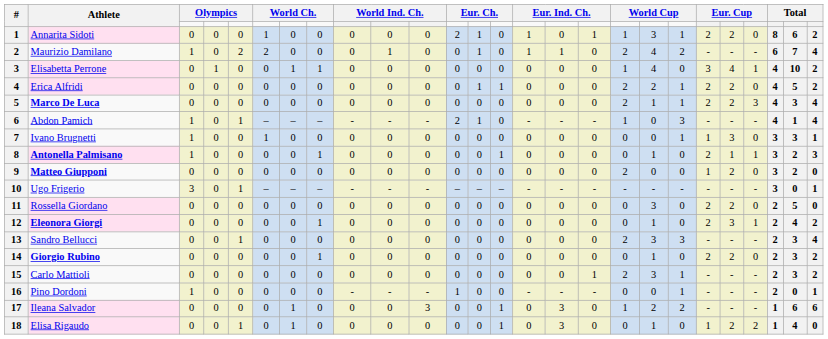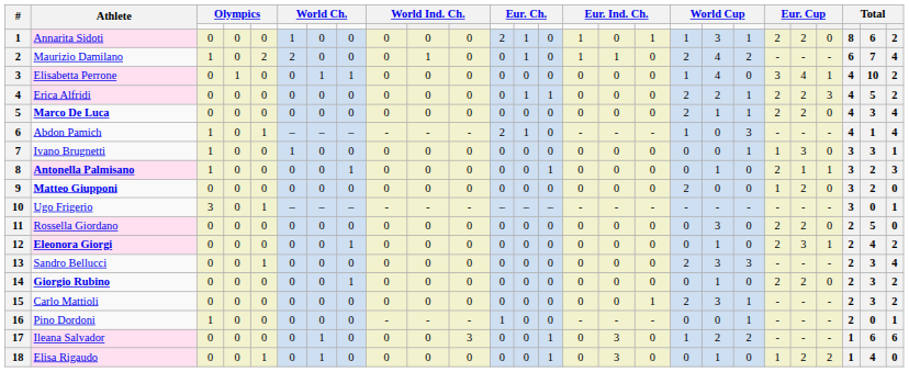 <table class="wikitable" width=90% style="font-size:90%; text-align:center;">
 <tr>
 <th rowspan=2>#</th>
 <th rowspan=2>Athlete</th>
 <th colspan=3><a href='#'>Olympics</a></th>
 <th colspan=3><a href='#'>World Ch.</a></th>
 <th colspan=3><a href='#'>World Ind. Ch.</a></th>
 <th colspan=3><a href='#'>Eur. Ch.</a></th>
 <th colspan=3><a href='#'>Eur. Ind. Ch.</a></th>
 <th colspan=3><a href='#'>World Cup</a></th>
 <th colspan=3><a href='#'>Eur. Cup</a></th>
 <th colspan=4>Total</th>
 </tr>
 <tr>
 <td></td>
 <td></td>
 <td></td>
 <td></td>
 <td></td>
 <td></td>
 <th></th>
 <th></th>
 <th></th>
 <td></td>
 <td></td>
 <td></td>
 <td></td>
 <td></td>
 <td></td>
 <td></td>
 <td></td>
 <td></td>
 <th></th>
 <th></th>
 <th></th>
 <th></th>
 <th></th>
 <th></th>
 </tr>
 <tr>
 <th>1</th>
 <td bgcolor=FFE0F0 align=left><a href='#'>Annarita Sidoti</a></td>
 <td bgcolor=#f2f2ce>0</td>
 <td bgcolor=#f2f2ce>0</td>
 <td bgcolor=#f2f2ce>0</td>
 <td bgcolor=#cedff2>1</td>
 <td bgcolor=#cedff2>0</td>
 <td bgcolor=#cedff2>0</td>
 <td bgcolor=#f2f2ce>0</td>
 <td bgcolor=#f2f2ce>0</td>
 <td bgcolor=#f2f2ce>0</td>
 <td bgcolor=#cedff2>2</td>
 <td bgcolor=#cedff2>1</td>
 <td bgcolor=#cedff2>0</td>
 <td bgcolor=#f2f2ce>1</td>
 <td bgcolor=#f2f2ce>0</td>
 <td bgcolor=#f2f2ce>1</td>
 <td bgcolor=#cedff2>1</td>
 <td bgcolor=#cedff2>3</td>
 <td bgcolor=#cedff2>1</td>
 <td bgcolor=#f2f2ce>2</td>
 <td bgcolor=#f2f2ce>2</td>
 <td bgcolor=#f2f2ce>0</td>
 <th>8</th>
 <th>6</th>
 <th>2</th>
 </tr>
 <tr>
 <th>2</th>
 <td align=left><a href='#'>Maurizio Damilano</a></td>
 <td bgcolor=#f2f2ce>1</td>
 <td bgcolor=#f2f2ce>0</td>
 <td bgcolor=#f2f2ce>2</td>
 <td bgcolor=#cedff2>2</td>
 <td bgcolor=#cedff2>0</td>
 <td bgcolor=#cedff2>0</td>
 <td bgcolor=#f2f2ce>0</td>
 <td bgcolor=#f2f2ce>1</td>
 <td bgcolor=#f2f2ce>0</td>
 <td bgcolor=#cedff2>0</td>
 <td bgcolor=#cedff2>1</td>
 <td bgcolor=#cedff2>0</td>
 <td bgcolor=#f2f2ce>1</td>
 <td bgcolor=#f2f2ce>1</td>
 <td bgcolor=#f2f2ce>0</td>
 <td bgcolor=#cedff2>2</td>
 <td bgcolor=#cedff2>4</td>
 <td bgcolor=#cedff2>2</td>
 <td bgcolor=#f2f2ce>-</td>
 <td bgcolor=#f2f2ce>-</td>
 <td bgcolor=#f2f2ce>-</td>
 <th>6</th>
 <th>7</th>
 <th>4</th>
 </tr>
 <tr>
 <th>3</th>
 <td bgcolor=FFE0F0 align=left><a href='#'>Elisabetta Perrone</a></td>
 <td bgcolor=#f2f2ce>0</td>
 <td bgcolor=#f2f2ce>1</td>
 <td bgcolor=#f2f2ce>0</td>
 <td bgcolor=#cedff2>0</td>
 <td bgcolor=#cedff2>1</td>
 <td bgcolor=#cedff2>1</td>
 <td bgcolor=#f2f2ce>0</td>
 <td bgcolor=#f2f2ce>0</td>
 <td bgcolor=#f2f2ce>0</td>
 <td bgcolor=#cedff2>0</td>
 <td bgcolor=#cedff2>0</td>
 <td bgcolor=#cedff2>0</td>
 <td bgcolor=#f2f2ce>0</td>
 <td bgcolor=#f2f2ce>0</td>
 <td bgcolor=#f2f2ce>0</td>
 <td bgcolor=#cedff2>1</td>
 <td bgcolor=#cedff2>4</td>
 <td bgcolor=#cedff2>0</td>
 <td bgcolor=#f2f2ce>3</td>
 <td bgcolor=#f2f2ce>4</td>
 <td bgcolor=#f2f2ce>1</td>
 <th>4</th>
 <th>10</th>
 <th>2</th>
 </tr>
 <tr>
 <th>4</th>
 <td bgcolor=FFE0F0 align=left><a href='#'>Erica Alfridi</a></td>
 <td bgcolor=#f2f2ce>0</td>
 <td bgcolor=#f2f2ce>0</td>
 <td bgcolor=#f2f2ce>0</td>
 <td bgcolor=#cedff2>0</td>
 <td bgcolor=#cedff2>0</td>
 <td bgcolor=#cedff2>0</td>
 <td bgcolor=#f2f2ce>0</td>
 <td bgcolor=#f2f2ce>0</td>
 <td bgcolor=#f2f2ce>0</td>
 <td bgcolor=#cedff2>0</td>
 <td bgcolor=#cedff2>1</td>
 <td bgcolor=#cedff2>1</td>
 <td bgcolor=#f2f2ce>0</td>
 <td bgcolor=#f2f2ce>0</td>
 <td bgcolor=#f2f2ce>0</td>
 <td bgcolor=#cedff2>2</td>
 <td bgcolor=#cedff2>2</td>
 <td bgcolor=#cedff2>1</td>
 <td bgcolor=#f2f2ce>2</td>
 <td bgcolor=#f2f2ce>2</td>
-<td bgcolor=#f2f2ce>0</td>
+<td bgcolor=#f2f2ce>3</td>
 <th>4</th>
 <th>5</th>
 <th>2</th>
 </tr>
 <tr>
 <th>5</th>
 <td align=left><strong><a href='#'>Marco De Luca</a></strong></td>
 <td bgcolor=#f2f2ce>0</td>
 <td bgcolor=#f2f2ce>0</td>
 <td bgcolor=#f2f2ce>0</td>
 <td bgcolor=#cedff2>0</td>
 <td bgcolor=#cedff2>0</td>
 <td bgcolor=#cedff2>0</td>
 <td bgcolor=#f2f2ce>0</td>
 <td bgcolor=#f2f2ce>0</td>
 <td bgcolor=#f2f2ce>0</td>
 <td bgcolor=#cedff2>0</td>
 <td bgcolor=#cedff2>0</td>
 <td bgcolor=#cedff2>0</td>
 <td bgcolor=#f2f2ce>0</td>
 <td bgcolor=#f2f2ce>0</td>
 <td bgcolor=#f2f2ce>0</td>
 <td bgcolor=#cedff2>2</td>
 <td bgcolor=#cedff2>1</td>
 <td bgcolor=#cedff2>1</td>
 <td bgcolor=#f2f2ce>2</td>
 <td bgcolor=#f2f2ce>2</td>
-<td bgcolor=#f2f2ce>3</td>
+<td bgcolor=#f2f2ce>0</td>
 <th>4</th>
 <th>3</th>
 <th>4</th>
 </tr>
 <tr>
 <th>6</th>
 <td align=left><a href='#'>Abdon Pamich</a></td>
 <td bgcolor=#f2f2ce>1</td>
 <td bgcolor=#f2f2ce>0</td>
 <td bgcolor=#f2f2ce>1</td>
 <td bgcolor=#cedff2>–</td>
 <td bgcolor=#cedff2>–</td>
 <td bgcolor=#cedff2>–</td>
 <td bgcolor=#f2f2ce>-</td>
 <td bgcolor=#f2f2ce>-</td>
 <td bgcolor=#f2f2ce>-</td>
 <td bgcolor=#cedff2>2</td>
 <td bgcolor=#cedff2>1</td>
 <td bgcolor=#cedff2>0</td>
 <td bgcolor=#f2f2ce>-</td>
 <td bgcolor=#f2f2ce>-</td>
 <td bgcolor=#f2f2ce>-</td>
 <td bgcolor=#cedff2>1</td>
 <td bgcolor=#cedff2>0</td>
 <td bgcolor=#cedff2>3</td>
 <td bgcolor=#f2f2ce>-</td>
 <td bgcolor=#f2f2ce>-</td>
 <td bgcolor=#f2f2ce>-</td>
 <th>4</th>
 <th>1</th>
 <th>4</th>
 </tr>
 <tr>
 <th>7</th>
 <td align=left><a href='#'>Ivano Brugnetti</a></td>
 <td bgcolor=#f2f2ce>1</td>
 <td bgcolor=#f2f2ce>0</td>
 <td bgcolor=#f2f2ce>0</td>
 <td bgcolor=#cedff2>1</td>
 <td bgcolor=#cedff2>0</td>
 <td bgcolor=#cedff2>0</td>
 <td bgcolor=#f2f2ce>0</td>
 <td bgcolor=#f2f2ce>0</td>
 <td bgcolor=#f2f2ce>0</td>
 <td bgcolor=#cedff2>0</td>
 <td bgcolor=#cedff2>0</td>
 <td bgcolor=#cedff2>0</td>
 <td bgcolor=#f2f2ce>0</td>
 <td bgcolor=#f2f2ce>0</td>
 <td bgcolor=#f2f2ce>0</td>
 <td bgcolor=#cedff2>0</td>
 <td bgcolor=#cedff2>0</td>
 <td bgcolor=#cedff2>1</td>
 <td bgcolor=#f2f2ce>1</td>
 <td bgcolor=#f2f2ce>3</td>
 <td bgcolor=#f2f2ce>0</td>
 <th>3</th>
 <th>3</th>
 <th>1</th>
 </tr>
 <tr>
 <th>8</th>
 <td bgcolor=FFE0F0 align=left><strong><a href='#'>Antonella Palmisano</a></strong></td>
 <td bgcolor=#f2f2ce>1</td>
 <td bgcolor=#f2f2ce>0</td>
 <td bgcolor=#f2f2ce>0</td>
 <td bgcolor=#cedff2>0</td>
 <td bgcolor=#cedff2>0</td>
 <td bgcolor=#cedff2>1</td>
 <td bgcolor=#f2f2ce>0</td>
 <td bgcolor=#f2f2ce>0</td>
 <td bgcolor=#f2f2ce>0</td>
 <td bgcolor=#cedff2>0</td>
 <td bgcolor=#cedff2>0</td>
 <td bgcolor=#cedff2>1</td>
 <td bgcolor=#f2f2ce>0</td>
 <td bgcolor=#f2f2ce>0</td>
 <td bgcolor=#f2f2ce>0</td>
 <td bgcolor=#cedff2>0</td>
 <td bgcolor=#cedff2>1</td>
 <td bgcolor=#cedff2>0</td>
 <td bgcolor=#f2f2ce>2</td>
 <td bgcolor=#f2f2ce>1</td>
 <td bgcolor=#f2f2ce>1</td>
 <th>3</th>
 <th>2</th>
 <th>3</th>
 </tr>
 <tr>
 <th>9</th>
 <td align=left><strong><a href='#'>Matteo Giupponi</a></strong></td>
 <td bgcolor=#f2f2ce>0</td>
 <td bgcolor=#f2f2ce>0</td>
 <td bgcolor=#f2f2ce>0</td>
 <td bgcolor=#cedff2>0</td>
 <td bgcolor=#cedff2>0</td>
 <td bgcolor=#cedff2>0</td>
 <td bgcolor=#f2f2ce>0</td>
 <td bgcolor=#f2f2ce>0</td>
 <td bgcolor=#f2f2ce>0</td>
 <td bgcolor=#cedff2>0</td>
 <td bgcolor=#cedff2>0</td>
 <td bgcolor=#cedff2>0</td>
 <td bgcolor=#f2f2ce>0</td>
 <td bgcolor=#f2f2ce>0</td>
 <td bgcolor=#f2f2ce>0</td>
 <td bgcolor=#cedff2>2</td>
 <td bgcolor=#cedff2>0</td>
 <td bgcolor=#cedff2>0</td>
 <td bgcolor=#f2f2ce>1</td>
 <td bgcolor=#f2f2ce>2</td>
 <td bgcolor=#f2f2ce>0</td>
 <th>3</th>
 <th>2</th>
 <th>0</th>
 </tr>
 <tr>
 <th>10</th>
 <td align=left><a href='#'>Ugo Frigerio</a></td>
 <td bgcolor=#f2f2ce>3</td>
 <td bgcolor=#f2f2ce>0</td>
 <td bgcolor=#f2f2ce>1</td>
 <td bgcolor=#cedff2>–</td>
 <td bgcolor=#cedff2>–</td>
 <td bgcolor=#cedff2>–</td>
 <td bgcolor=#f2f2ce>-</td>
 <td bgcolor=#f2f2ce>-</td>
 <td bgcolor=#f2f2ce>-</td>
 <td bgcolor=#cedff2>–</td>
 <td bgcolor=#cedff2>–</td>
 <td bgcolor=#cedff2>–</td>
 <td bgcolor=#f2f2ce>-</td>
 <td bgcolor=#f2f2ce>-</td>
 <td bgcolor=#f2f2ce>-</td>
 <td bgcolor=#cedff2>-</td>
 <td bgcolor=#cedff2>-</td>
 <td bgcolor=#cedff2>-</td>
 <td bgcolor=#f2f2ce>-</td>
 <td bgcolor=#f2f2ce>-</td>
 <td bgcolor=#f2f2ce>-</td>
 <th>3</th>
 <th>0</th>
 <th>1</th>
 </tr>
 <tr>
 <th>11</th>
 <td bgcolor=FFE0F0 align=left><a href='#'>Rossella Giordano</a></td>
 <td bgcolor=#f2f2ce>0</td>
 <td bgcolor=#f2f2ce>0</td>
 <td bgcolor=#f2f2ce>0</td>
 <td bgcolor=#cedff2>0</td>
 <td bgcolor=#cedff2>0</td>
 <td bgcolor=#cedff2>0</td>
 <td bgcolor=#f2f2ce>0</td>
 <td bgcolor=#f2f2ce>0</td>
 <td bgcolor=#f2f2ce>0</td>
 <td bgcolor=#cedff2>0</td>
 <td bgcolor=#cedff2>0</td>
 <td bgcolor=#cedff2>0</td>
 <td bgcolor=#f2f2ce>0</td>
 <td bgcolor=#f2f2ce>0</td>
 <td bgcolor=#f2f2ce>0</td>
 <td bgcolor=#cedff2>0</td>
 <td bgcolor=#cedff2>3</td>
 <td bgcolor=#cedff2>0</td>
 <td bgcolor=#f2f2ce>2</td>
 <td bgcolor=#f2f2ce>2</td>
 <td bgcolor=#f2f2ce>0</td>
 <th>2</th>
 <th>5</th>
 <th>0</th>
 </tr>
 <tr>
 <th>12</th>
 <td bgcolor=FFE0F0 align=left><strong><a href='#'>Eleonora Giorgi</a></strong></td>
 <td bgcolor=#f2f2ce>0</td>
 <td bgcolor=#f2f2ce>0</td>
 <td bgcolor=#f2f2ce>0</td>
 <td bgcolor=#cedff2>0</td>
 <td bgcolor=#cedff2>0</td>
 <td bgcolor=#cedff2>1</td>
 <td bgcolor=#f2f2ce>0</td>
 <td bgcolor=#f2f2ce>0</td>
 <td bgcolor=#f2f2ce>0</td>
 <td bgcolor=#cedff2>0</td>
 <td bgcolor=#cedff2>0</td>
 <td bgcolor=#cedff2>0</td>
 <td bgcolor=#f2f2ce>0</td>
 <td bgcolor=#f2f2ce>0</td>
 <td bgcolor=#f2f2ce>0</td>
 <td bgcolor=#cedff2>0</td>
 <td bgcolor=#cedff2>1</td>
 <td bgcolor=#cedff2>0</td>
 <td bgcolor=#f2f2ce>2</td>
 <td bgcolor=#f2f2ce>3</td>
 <td bgcolor=#f2f2ce>1</td>
 <th>2</th>
 <th>4</th>
 <th>2</th>
 </tr>
 <tr>
 <th>13</th>
 <td align=left><a href='#'>Sandro Bellucci</a></td>
 <td bgcolor=#f2f2ce>0</td>
 <td bgcolor=#f2f2ce>0</td>
 <td bgcolor=#f2f2ce>1</td>
 <td bgcolor=#cedff2>0</td>
 <td bgcolor=#cedff2>0</td>
 <td bgcolor=#cedff2>0</td>
 <td bgcolor=#f2f2ce>0</td>
 <td bgcolor=#f2f2ce>0</td>
 <td bgcolor=#f2f2ce>0</td>
 <td bgcolor=#cedff2>0</td>
 <td bgcolor=#cedff2>0</td>
 <td bgcolor=#cedff2>0</td>
 <td bgcolor=#f2f2ce>0</td>
 <td bgcolor=#f2f2ce>0</td>
 <td bgcolor=#f2f2ce>0</td>
 <td bgcolor=#cedff2>2</td>
 <td bgcolor=#cedff2>3</td>
 <td bgcolor=#cedff2>3</td>
 <td bgcolor=#f2f2ce>-</td>
 <td bgcolor=#f2f2ce>-</td>
 <td bgcolor=#f2f2ce>-</td>
 <th>2</th>
 <th>3</th>
 <th>4</th>
 </tr>
 <tr>
 <th>14</th>
 <td align=left><strong><a href='#'>Giorgio Rubino</a></strong></td>
 <td bgcolor=#f2f2ce>0</td>
 <td bgcolor=#f2f2ce>0</td>
 <td bgcolor=#f2f2ce>0</td>
 <td bgcolor=#cedff2>0</td>
 <td bgcolor=#cedff2>0</td>
 <td bgcolor=#cedff2>1</td>
 <td bgcolor=#f2f2ce>0</td>
 <td bgcolor=#f2f2ce>0</td>
 <td bgcolor=#f2f2ce>0</td>
 <td bgcolor=#cedff2>0</td>
 <td bgcolor=#cedff2>0</td>
 <td bgcolor=#cedff2>0</td>
 <td bgcolor=#f2f2ce>0</td>
 <td bgcolor=#f2f2ce>0</td>
 <td bgcolor=#f2f2ce>0</td>
 <td bgcolor=#cedff2>0</td>
 <td bgcolor=#cedff2>1</td>
 <td bgcolor=#cedff2>0</td>
 <td bgcolor=#f2f2ce>2</td>
 <td bgcolor=#f2f2ce>2</td>
 <td bgcolor=#f2f2ce>0</td>
 <th>2</th>
 <th>3</th>
 <th>2</th>
 </tr>
 <tr>
 <th>15</th>
 <td align=left><a href='#'>Carlo Mattioli</a></td>
 <td bgcolor=#f2f2ce>0</td>
 <td bgcolor=#f2f2ce>0</td>
 <td bgcolor=#f2f2ce>0</td>
 <td bgcolor=#cedff2>0</td>
 <td bgcolor=#cedff2>0</td>
 <td bgcolor=#cedff2>0</td>
 <td bgcolor=#f2f2ce>0</td>
 <td bgcolor=#f2f2ce>0</td>
 <td bgcolor=#f2f2ce>0</td>
 <td bgcolor=#cedff2>0</td>
 <td bgcolor=#cedff2>0</td>
 <td bgcolor=#cedff2>0</td>
 <td bgcolor=#f2f2ce>0</td>
 <td bgcolor=#f2f2ce>0</td>
 <td bgcolor=#f2f2ce>1</td>
 <td bgcolor=#cedff2>2</td>
 <td bgcolor=#cedff2>3</td>
 <td bgcolor=#cedff2>1</td>
 <td bgcolor=#f2f2ce>-</td>
 <td bgcolor=#f2f2ce>-</td>
 <td bgcolor=#f2f2ce>-</td>
 <th>2</th>
 <th>3</th>
 <th>2</th>
 </tr>
 <tr>
 <th>16</th>
 <td align=left><a href='#'>Pino Dordoni</a></td>
 <td bgcolor=#f2f2ce>1</td>
 <td bgcolor=#f2f2ce>0</td>
 <td bgcolor=#f2f2ce>0</td>
 <td bgcolor=#cedff2>0</td>
 <td bgcolor=#cedff2>0</td>
 <td bgcolor=#cedff2>0</td>
 <td bgcolor=#f2f2ce>-</td>
 <td bgcolor=#f2f2ce>-</td>
 <td bgcolor=#f2f2ce>-</td>
 <td bgcolor=#cedff2>1</td>
 <td bgcolor=#cedff2>0</td>
 <td bgcolor=#cedff2>0</td>
 <td bgcolor=#f2f2ce>-</td>
 <td bgcolor=#f2f2ce>-</td>
 <td bgcolor=#f2f2ce>-</td>
 <td bgcolor=#cedff2>0</td>
 <td bgcolor=#cedff2>0</td>
 <td bgcolor=#cedff2>1</td>
 <td bgcolor=#f2f2ce>-</td>
 <td bgcolor=#f2f2ce>-</td>
 <td bgcolor=#f2f2ce>-</td>
 <th>2</th>
 <th>0</th>
 <th>1</th>
 </tr>
 <tr>
 <th>17</th>
 <td bgcolor=FFE0F0 align=left><a href='#'>Ileana Salvador</a></td>
 <td bgcolor=#f2f2ce>0</td>
 <td bgcolor=#f2f2ce>0</td>
 <td bgcolor=#f2f2ce>0</td>
 <td bgcolor=#cedff2>0</td>
 <td bgcolor=#cedff2>1</td>
 <td bgcolor=#cedff2>0</td>
 <td bgcolor=#f2f2ce>0</td>
 <td bgcolor=#f2f2ce>0</td>
 <td bgcolor=#f2f2ce>3</td>
 <td bgcolor=#cedff2>0</td>
 <td bgcolor=#cedff2>0</td>
 <td bgcolor=#cedff2>1</td>
 <td bgcolor=#f2f2ce>0</td>
 <td bgcolor=#f2f2ce>3</td>
 <td bgcolor=#f2f2ce>0</td>
 <td bgcolor=#cedff2>1</td>
 <td bgcolor=#cedff2>2</td>
 <td bgcolor=#cedff2>2</td>
 <td bgcolor=#f2f2ce>-</td>
 <td bgcolor=#f2f2ce>-</td>
 <td bgcolor=#f2f2ce>-</td>
 <th>1</th>
 <th>6</th>
 <th>6</th>
 </tr>
 <tr>
 <th>18</th>
 <td bgcolor=FFE0F0 align=left><a href='#'>Elisa Rigaudo</a></td>
 <td bgcolor=#f2f2ce>0</td>
 <td bgcolor=#f2f2ce>0</td>
 <td bgcolor=#f2f2ce>1</td>
 <td bgcolor=#cedff2>0</td>
 <td bgcolor=#cedff2>1</td>
 <td bgcolor=#cedff2>0</td>
 <td bgcolor=#f2f2ce>0</td>
 <td bgcolor=#f2f2ce>0</td>
 <td bgcolor=#f2f2ce>0</td>
 <td bgcolor=#cedff2>0</td>
 <td bgcolor=#cedff2>0</td>
 <td bgcolor=#cedff2>1</td>
 <td bgcolor=#f2f2ce>0</td>
 <td bgcolor=#f2f2ce>3</td>
 <td bgcolor=#f2f2ce>0</td>
 <td bgcolor=#cedff2>0</td>
 <td bgcolor=#cedff2>1</td>
 <td bgcolor=#cedff2>0</td>
 <td bgcolor=#f2f2ce>1</td>
 <td bgcolor=#f2f2ce>2</td>
 <td bgcolor=#f2f2ce>2</td>
 <th>1</th>
 <th>4</th>
 <th>0</th>
 </tr>
 </table>
